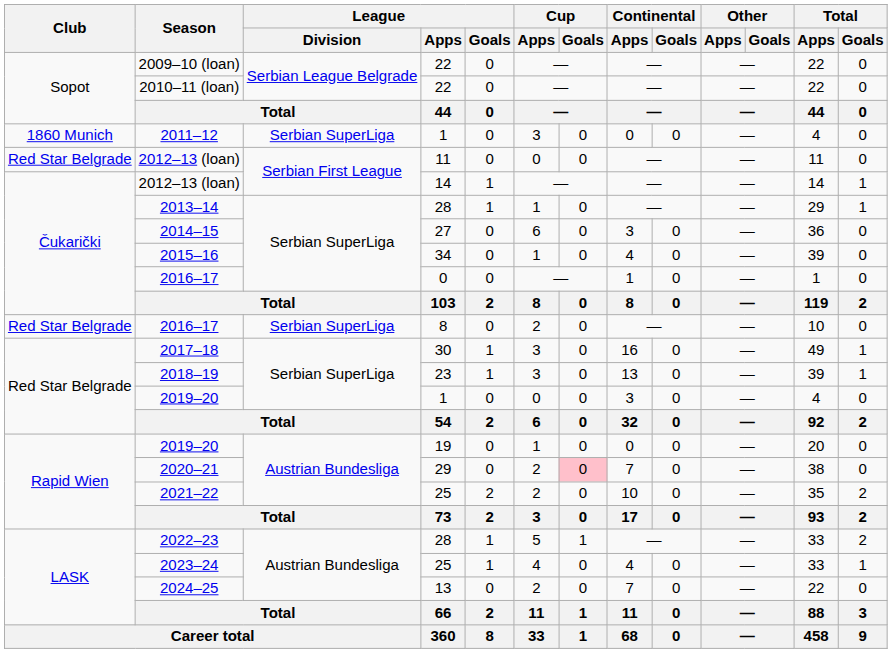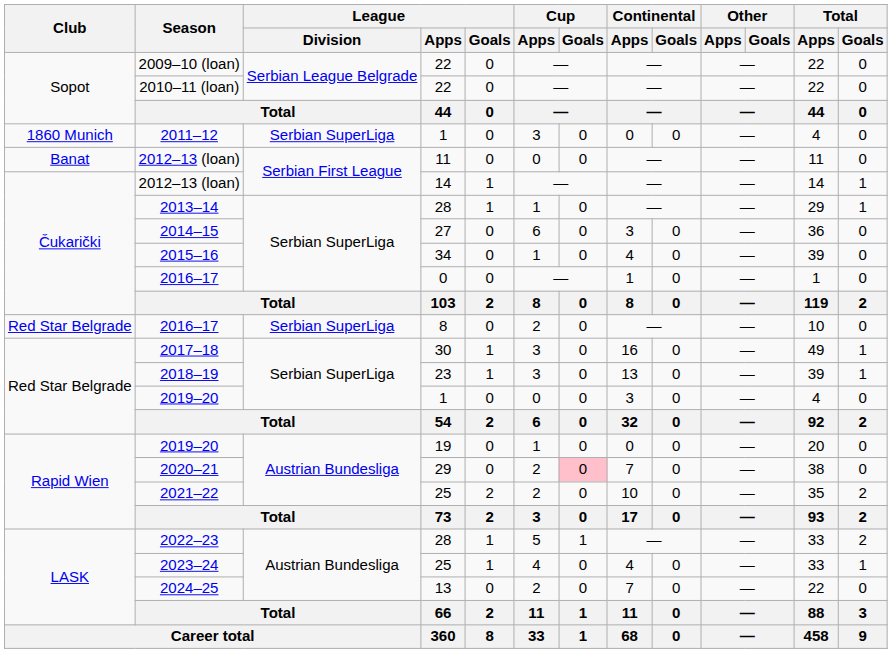 <table class="wikitable" style="text-align:center">
 <tr>
 <th rowspan="2">Club</th>
 <th rowspan="2">Season</th>
 <th colspan="3">League</th>
 <th colspan="2">Cup</th>
 <th colspan="2">Continental</th>
 <th colspan="2">Other</th>
 <th colspan="2">Total</th>
 </tr>
 <tr>
 <th>Division</th>
 <th>Apps</th>
 <th>Goals</th>
 <th>Apps</th>
 <th>Goals</th>
 <th>Apps</th>
 <th>Goals</th>
 <th>Apps</th>
 <th>Goals</th>
 <th>Apps</th>
 <th>Goals</th>
 </tr>
 <tr>
 <td rowspan="3">Sopot</td>
 <td>2009–10 (loan)</td>
 <td rowspan="2"><a href='#'>Serbian League Belgrade</a></td>
 <td>22</td>
 <td>0</td>
 <td colspan="2">—</td>
 <td colspan="2">—</td>
 <td colspan="2">—</td>
 <td>22</td>
 <td>0</td>
 </tr>
 <tr>
 <td>2010–11 (loan)</td>
 <td>22</td>
 <td>0</td>
 <td colspan="2">—</td>
 <td colspan="2">—</td>
 <td colspan="2">—</td>
 <td>22</td>
 <td>0</td>
 </tr>
 <tr>
 <th colspan="2">Total</th>
 <th>44</th>
 <th>0</th>
 <th colspan="2">—</th>
 <th colspan="2">—</th>
 <th colspan="2">—</th>
 <th>44</th>
 <th>0</th>
 </tr>
 <tr>
 <td><a href='#'>1860 Munich</a></td>
 <td><a href='#'>2011–12</a></td>
 <td><a href='#'>Serbian SuperLiga</a></td>
 <td>1</td>
 <td>0</td>
 <td>3</td>
 <td>0</td>
 <td>0</td>
 <td>0</td>
 <td colspan="2">—</td>
 <td>4</td>
 <td>0</td>
 </tr>
 <tr>
-<td><a href='#'>Red Star Belgrade</a></td>
+<td><a href='#'>Banat</a></td>
 <td><a href='#'>2012–13</a> (loan)</td>
 <td rowspan="2"><a href='#'>Serbian First League</a></td>
 <td>11</td>
 <td>0</td>
 <td>0</td>
 <td>0</td>
 <td colspan="2">—</td>
 <td colspan="2">—</td>
 <td>11</td>
 <td>0</td>
 </tr>
 <tr>
 <td rowspan="6"><a href='#'>Čukarički</a></td>
 <td>2012–13 (loan)</td>
 <td>14</td>
 <td>1</td>
 <td colspan="2">—</td>
 <td colspan="2">—</td>
 <td colspan="2">—</td>
 <td>14</td>
 <td>1</td>
 </tr>
 <tr>
 <td><a href='#'>2013–14</a></td>
 <td rowspan="4">Serbian SuperLiga</td>
 <td>28</td>
 <td>1</td>
 <td>1</td>
 <td>0</td>
 <td colspan="2">—</td>
 <td colspan="2">—</td>
 <td>29</td>
 <td>1</td>
 </tr>
 <tr>
 <td><a href='#'>2014–15</a></td>
 <td>27</td>
 <td>0</td>
 <td>6</td>
 <td>0</td>
 <td>3</td>
 <td>0</td>
 <td colspan="2">—</td>
 <td>36</td>
 <td>0</td>
 </tr>
 <tr>
 <td><a href='#'>2015–16</a></td>
 <td>34</td>
 <td>0</td>
 <td>1</td>
 <td>0</td>
 <td>4</td>
 <td>0</td>
 <td colspan="2">—</td>
 <td>39</td>
 <td>0</td>
 </tr>
 <tr>
 <td><a href='#'>2016–17</a></td>
 <td>0</td>
 <td>0</td>
 <td colspan="2">—</td>
 <td>1</td>
 <td>0</td>
 <td colspan="2">—</td>
 <td>1</td>
 <td>0</td>
 </tr>
 <tr>
 <th colspan="2">Total</th>
 <th>103</th>
 <th>2</th>
 <th>8</th>
 <th>0</th>
 <th>8</th>
 <th>0</th>
 <th colspan="2">—</th>
 <th>119</th>
 <th>2</th>
 </tr>
 <tr>
 <td><a href='#'>Red Star Belgrade</a></td>
 <td><a href='#'>2016–17</a></td>
 <td><a href='#'>Serbian SuperLiga</a></td>
 <td>8</td>
 <td>0</td>
 <td>2</td>
 <td>0</td>
 <td colspan="2">—</td>
 <td colspan="2">—</td>
 <td>10</td>
 <td>0</td>
 </tr>
 <tr>
 <td rowspan="4">Red Star Belgrade</td>
 <td><a href='#'>2017–18</a></td>
 <td rowspan="3">Serbian SuperLiga</td>
 <td>30</td>
 <td>1</td>
 <td>3</td>
 <td>0</td>
 <td>16</td>
 <td>0</td>
 <td colspan="2">—</td>
 <td>49</td>
 <td>1</td>
 </tr>
 <tr>
 <td><a href='#'>2018–19</a></td>
 <td>23</td>
 <td>1</td>
 <td>3</td>
 <td>0</td>
 <td>13</td>
 <td>0</td>
 <td colspan="2">—</td>
 <td>39</td>
 <td>1</td>
 </tr>
 <tr>
 <td><a href='#'>2019–20</a></td>
 <td>1</td>
 <td>0</td>
 <td>0</td>
 <td>0</td>
 <td>3</td>
 <td>0</td>
 <td colspan="2">—</td>
 <td>4</td>
 <td>0</td>
 </tr>
 <tr>
 <th colspan="2">Total</th>
 <th>54</th>
 <th>2</th>
 <th>6</th>
 <th>0</th>
 <th>32</th>
 <th>0</th>
 <th colspan="2">—</th>
 <th>92</th>
 <th>2</th>
 </tr>
 <tr>
 <td rowspan="4"><a href='#'>Rapid Wien</a></td>
 <td><a href='#'>2019–20</a></td>
 <td rowspan="3"><a href='#'>Austrian Bundesliga</a></td>
 <td>19</td>
 <td>0</td>
 <td>1</td>
 <td>0</td>
 <td>0</td>
 <td>0</td>
 <td colspan="2">—</td>
 <td>20</td>
 <td>0</td>
 </tr>
 <tr>
 <td><a href='#'>2020–21</a></td>
 <td>29</td>
 <td>0</td>
 <td>2</td>
 <td style="background: pink;">0</td>
 <td>7</td>
 <td>0</td>
 <td colspan="2">—</td>
 <td>38</td>
 <td>0</td>
 </tr>
 <tr>
 <td><a href='#'>2021–22</a></td>
 <td>25</td>
 <td>2</td>
 <td>2</td>
 <td>0</td>
 <td>10</td>
 <td>0</td>
 <td colspan="2">—</td>
 <td>35</td>
 <td>2</td>
 </tr>
 <tr>
 <th colspan="2">Total</th>
 <th>73</th>
 <th>2</th>
 <th>3</th>
 <th>0</th>
 <th>17</th>
 <th>0</th>
 <th colspan="2">—</th>
 <th>93</th>
 <th>2</th>
 </tr>
 <tr>
 <td rowspan="4"><a href='#'>LASK</a></td>
 <td><a href='#'>2022–23</a></td>
 <td rowspan="3">Austrian Bundesliga</td>
 <td>28</td>
 <td>1</td>
 <td>5</td>
 <td>1</td>
 <td colspan="2">—</td>
 <td colspan="2">—</td>
 <td>33</td>
 <td>2</td>
 </tr>
 <tr>
 <td><a href='#'>2023–24</a></td>
 <td>25</td>
 <td>1</td>
 <td>4</td>
 <td>0</td>
 <td>4</td>
 <td>0</td>
 <td colspan="2">—</td>
 <td>33</td>
 <td>1</td>
 </tr>
 <tr>
 <td><a href='#'>2024–25</a></td>
 <td>13</td>
 <td>0</td>
 <td>2</td>
 <td>0</td>
 <td>7</td>
 <td>0</td>
 <td colspan="2">—</td>
 <td>22</td>
 <td>0</td>
 </tr>
 <tr>
 <th colspan="2">Total</th>
 <th>66</th>
 <th>2</th>
 <th>11</th>
 <th>1</th>
 <th>11</th>
 <th>0</th>
 <th colspan="2">—</th>
 <th>88</th>
 <th>3</th>
 </tr>
 <tr>
 <th colspan="3">Career total</th>
 <th>360</th>
 <th>8</th>
 <th>33</th>
 <th>1</th>
 <th>68</th>
 <th>0</th>
 <th colspan="2">—</th>
 <th>458</th>
 <th>9</th>
 </tr>
 </table>
